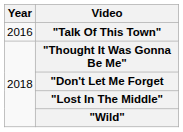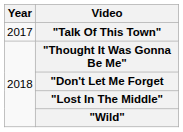 <table class="wikitable plainrowheaders">
 <tr>
 <th>Year</th>
 <th style="width:12em;">Video</th>
 </tr>
 <tr>
-<td>2016</td>
+<td>2017</td>
 <th scope="row">"Talk Of This Town"</th>
 </tr>
 <tr>
 <td rowspan="4">2018</td>
 <th scope="row">"Thought It Was Gonna Be Me"</th>
 </tr>
 <tr>
 <th scope="row">"Don't Let Me Forget</th>
 </tr>
 <tr>
 <th scope="row">"Lost In The Middle"</th>
 </tr>
 <tr>
 <th scope="row">"Wild"</th>
 </tr>
 </table>
